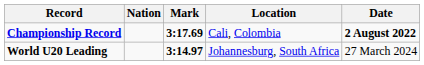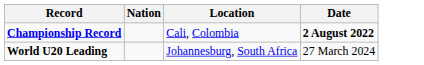 <table class="wikitable">
 <tr>
 <th>Record</th>
 <th>Nation</th>
-<th>Mark</th>
 <th>Location</th>
 <th>Date</th>
 </tr>
 <tr>
 <td><strong><a href='#'>Championship Record</a></strong></td>
 <td></td>
-<td><strong>3:17.69</strong></td>
 <td><a href='#'>Cali</a>, <a href='#'>Colombia</a></td>
 <td><strong>2 August 2022</strong></td>
 </tr>
 <tr>
 <td><strong>World U20 Leading</strong></td>
 <td></td>
-<td><strong>3:14.97</strong></td>
 <td><a href='#'>Johannesburg</a>, <a href='#'>South Africa</a></td>
 <td>27 March 2024</td>
 </tr>
 </table>
